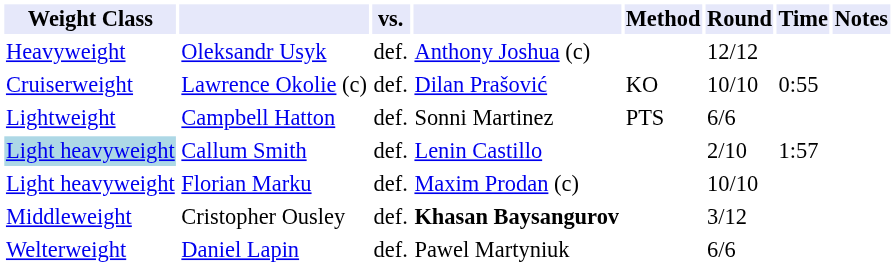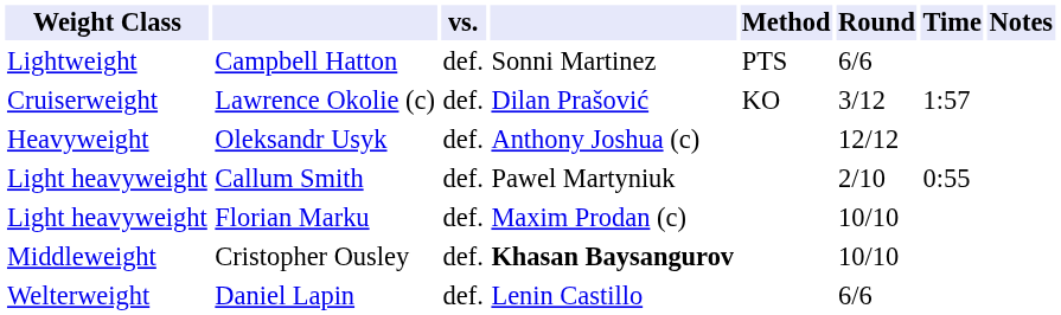 <table class="toccolours" style="font-size: 85%;">
 <tr>
 <th style="background:#e6e8fa; color:#000; text-align:center;">Weight Class</th>
 <th style="background:#e6e8fa; color:#000; text-align:center;"></th>
 <th style="background:#e6e8fa; color:#000; text-align:center;">vs.</th>
 <th style="background:#e6e8fa; color:#000; text-align:center;"></th>
 <th style="background:#e6e8fa; color:#000; text-align:center;">Method</th>
 <th style="background:#e6e8fa; color:#000; text-align:center;">Round</th>
 <th style="background:#e6e8fa; color:#000; text-align:center;">Time</th>
 <th style="background:#e6e8fa; color:#000; text-align:center;">Notes</th>
 </tr>
 <tr>
+<td><a href='#'>Lightweight</a></td>
+<td><a href='#'>Campbell Hatton</a></td>
+<td>def.</td>
+<td>Sonni Martinez</td>
+<td>PTS</td>
+<td>6/6</td>
+<td></td>
+<td></td>
+</tr>
+<tr>
+<td><a href='#'>Cruiserweight</a></td>
+<td><a href='#'>Lawrence Okolie</a> (c)</td>
+<td>def.</td>
+<td><a href='#'>Dilan Prašović</a></td>
+<td>KO</td>
+<td>3/12</td>
+<td>1:57</td>
+<td></td>
+</tr>
+<tr>
 <td><a href='#'>Heavyweight</a></td>
 <td><a href='#'>Oleksandr Usyk</a></td>
 <td>def.</td>
 <td><a href='#'>Anthony Joshua</a> (c)</td>
 <td></td>
 <td>12/12</td>
 <td></td>
 <td></td>
 </tr>
 <tr>
-<td><a href='#'>Cruiserweight</a></td>
-<td><a href='#'>Lawrence Okolie</a> (c)</td>
-<td>def.</td>
-<td><a href='#'>Dilan Prašović</a></td>
-<td>KO</td>
-<td>10/10</td>
-<td>0:55</td>
-<td></td>
-</tr>
-<tr>
-<td><a href='#'>Lightweight</a></td>
-<td><a href='#'>Campbell Hatton</a></td>
-<td>def.</td>
-<td>Sonni Martinez</td>
-<td>PTS</td>
-<td>6/6</td>
-<td></td>
-<td></td>
-</tr>
-<tr>
-<td style="background: lightblue;"><a href='#'>Light heavyweight</a></td>
+<td><a href='#'>Light heavyweight</a></td>
 <td><a href='#'>Callum Smith</a></td>
 <td>def.</td>
-<td><a href='#'>Lenin Castillo</a></td>
+<td>Pawel Martyniuk</td>
 <td></td>
 <td>2/10</td>
-<td>1:57</td>
+<td>0:55</td>
 <td></td>
 </tr>
 <tr>
 <td><a href='#'>Light heavyweight</a></td>
 <td><a href='#'>Florian Marku</a></td>
 <td>def.</td>
 <td><a href='#'>Maxim Prodan</a> (c)</td>
 <td></td>
 <td>10/10</td>
 <td></td>
 <td></td>
 </tr>
 <tr>
 <td><a href='#'>Middleweight</a></td>
 <td>Cristopher Ousley</td>
 <td>def.</td>
 <td><strong>Khasan Baysangurov</strong></td>
 <td></td>
-<td>3/12</td>
+<td>10/10</td>
 <td></td>
 <td></td>
 </tr>
 <tr>
 <td><a href='#'>Welterweight</a></td>
 <td><a href='#'>Daniel Lapin</a></td>
 <td>def.</td>
-<td>Pawel Martyniuk</td>
+<td><a href='#'>Lenin Castillo</a></td>
 <td></td>
 <td>6/6</td>
 <td></td>
 <td></td>
 </tr>
 </table>
